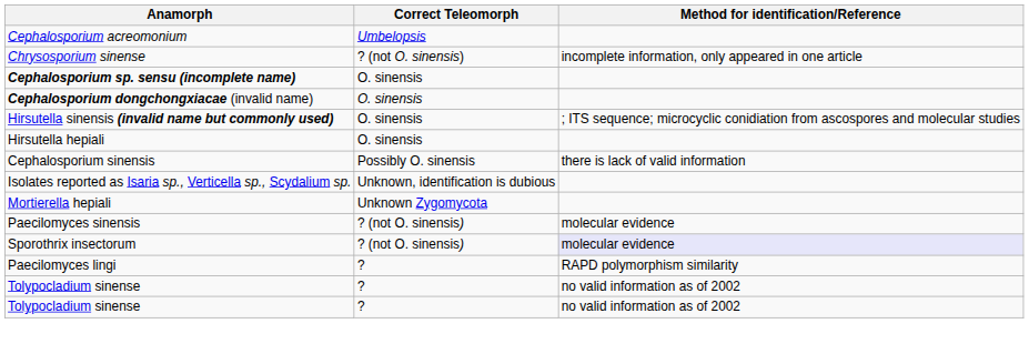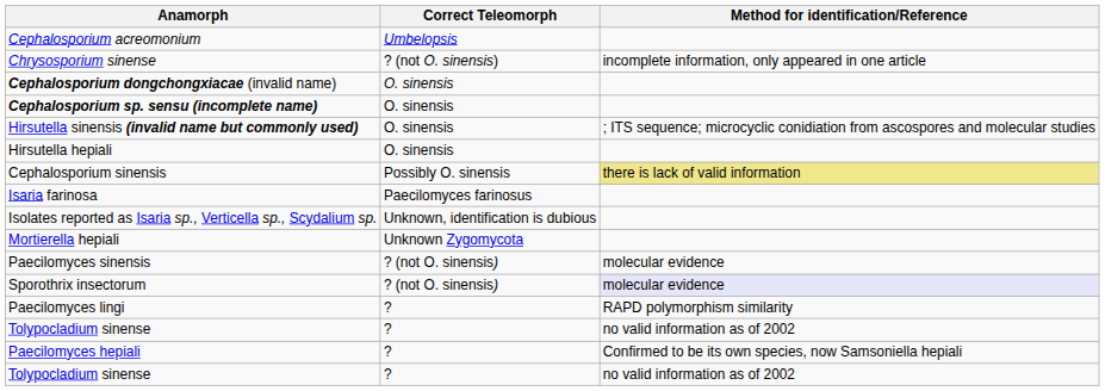 <table class=wikitable>
 <tr>
 <th>Anamorph</th>
 <th>Correct Teleomorph</th>
 <th>Method for identification/Reference</th>
 </tr>
 <tr>
 <td><em><a href='#'>Cephalosporium</a> acreomonium</em></td>
 <td><em><a href='#'>Umbelopsis</a></em></td>
 <td></td>
 </tr>
 <tr>
 <td><em><a href='#'>Chrysosporium</a> sinense</em></td>
 <td>? (not <em>O. sinensis</em>)</td>
 <td>incomplete information, only appeared in one article</td>
 </tr>
 <tr>
-<td><strong><em>Cephalosporium<em> sp. sensu<strong> (incomplete name)</td>
-<td></em>O. sinensis<em></td>
+<td><strong><em>Cephalosporium dongchongxiacae</em></strong> (invalid name)</td>
+<td><em>O. sinensis</em></td>
 <td></td>
 </tr>
 <tr>
-<td><strong><em>Cephalosporium dongchongxiacae</em></strong> (invalid name)</td>
-<td><em>O. sinensis</em></td>
+<td><strong><em>Cephalosporium<em> sp. sensu<strong> (incomplete name)</td>
+<td></em>O. sinensis<em></td>
 <td></td>
 </tr>
 <tr>
 <td></em></strong><a href='#'>Hirsutella</a> sinensis<strong><em> (invalid name but commonly used)</td>
 <td></em>O. sinensis<em></td>
 <td>; ITS sequence; microcyclic conidiation from ascospores and molecular studies</td>
 </tr>
 <tr>
 <td></em></strong>Hirsutella hepiali<strong><em></td>
 <td></em>O. sinensis<em></td>
 <td></td>
 </tr>
 <tr>
 <td></em>Cephalosporium sinensis<em></td>
 <td>Possibly </em>O. sinensis<em></td>
-<td>there is lack of valid information </td>
+<td style="background: khaki;">there is lack of valid information </td>
+</tr>
+<tr>
+<td></em><a href='#'>Isaria</a> farinosa<em></td>
+<td></em>Paecilomyces farinosus<em></td>
+<td></td>
 </tr>
 <tr>
 <td>Isolates reported as  </em><a href='#'>Isaria</a><em> sp., </em><a href='#'>Verticella</a><em> sp., </em><a href='#'>Scydalium</a><em> sp.</td>
 <td>Unknown, identification is dubious</td>
 <td></td>
 </tr>
 <tr>
 <td></em><a href='#'>Mortierella</a> hepiali<em></td>
 <td>Unknown <a href='#'>Zygomycota</a></td>
 <td></td>
 </tr>
 <tr>
 <td></em>Paecilomyces sinensis<em></td>
 <td>? (not </em>O. sinensis<em>)</td>
 <td>molecular evidence</td>
 </tr>
 <tr>
 <td></em>Sporothrix insectorum<em></td>
 <td>? (not </em>O. sinensis<em>)</td>
 <td style="background: lavender;">molecular evidence</td>
 </tr>
 <tr>
 <td></em>Paecilomyces lingi<em></td>
 <td>?</td>
 <td>RAPD polymorphism similarity</td>
 </tr>
 <tr>
 <td></em><a href='#'>Tolypocladium</a> sinense<em></td>
 <td>?</td>
 <td>no valid information as of 2002</td>
 </tr>
 <tr>
+<td></em><a href='#'>Paecilomyces hepiali</a><em></td>
+<td>?</td>
+<td>Confirmed to be its own species, now </em>Samsoniella hepiali<em></td>
+</tr>
+<tr>
 <td></em><a href='#'>Tolypocladium</a> sinense<em></td>
 <td>?</td>
 <td>no valid information as of 2002</td>
 </tr>
 </table>
